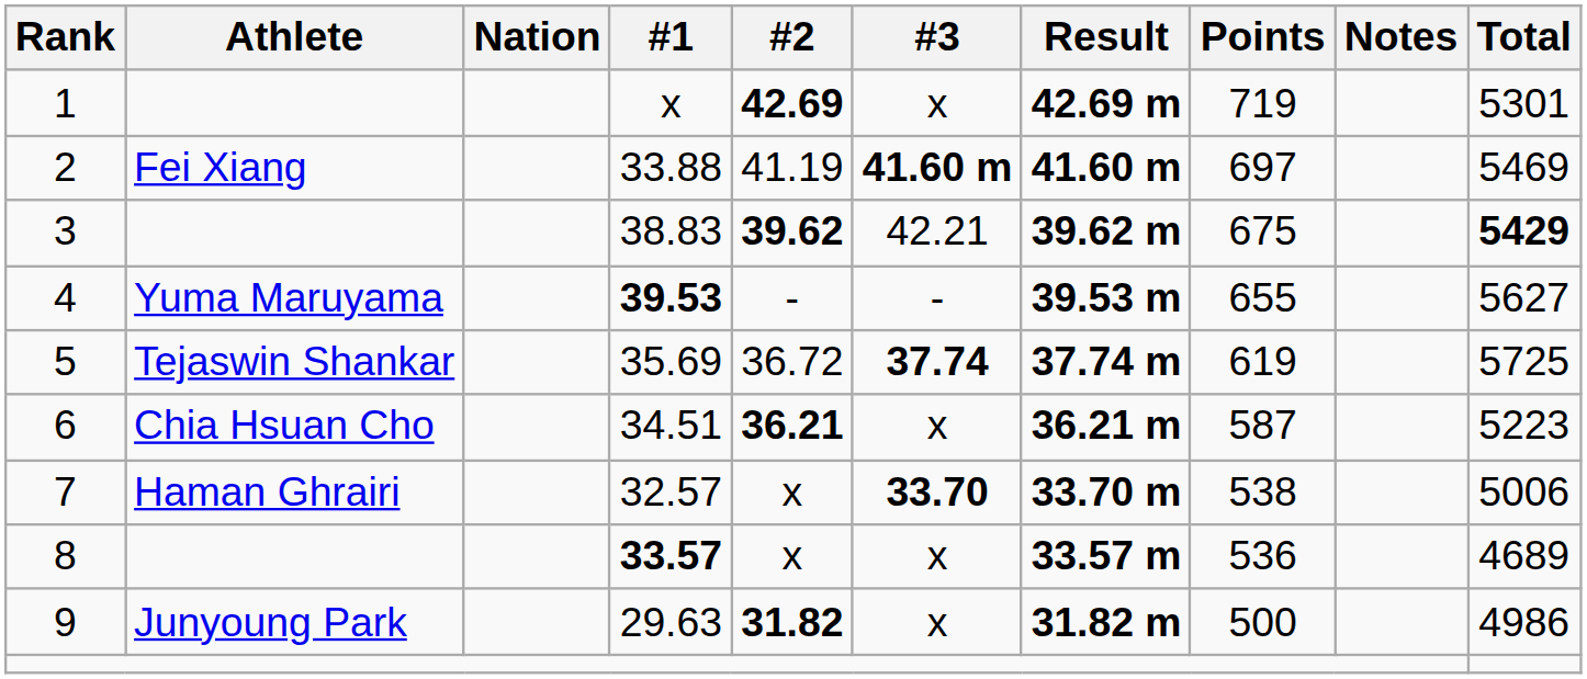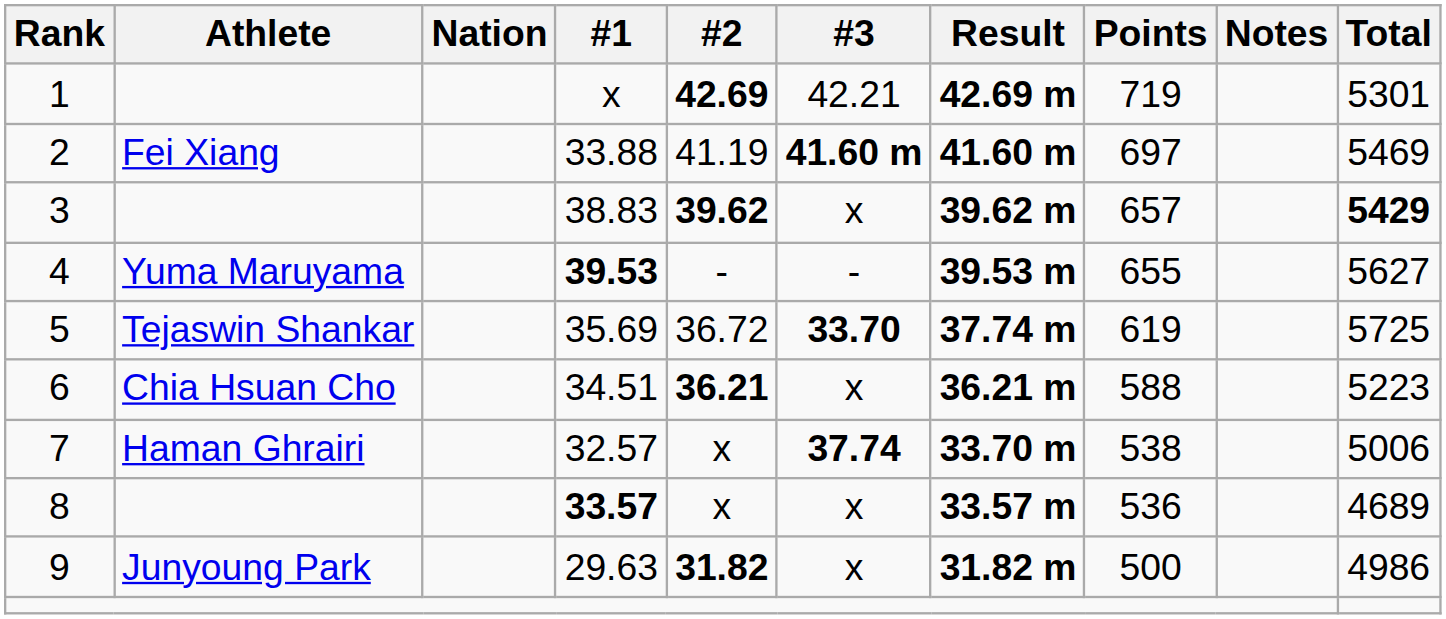 <table class="wikitable sortable" style="text-align:center;">
 <tr>
 <th scope="col" style="width: 10px;">Rank</th>
 <th scope="col">Athlete</th>
 <th scope="col">Nation</th>
 <th scope="col">#1</th>
 <th scope="col">#2</th>
 <th scope="col">#3</th>
 <th scope="col">Result</th>
 <th scope="col">Points</th>
 <th scope="col">Notes</th>
 <th scope="col">Total</th>
 </tr>
 <tr>
 <td>1</td>
 <td align="left"></td>
 <td align="left"></td>
 <td>x</td>
 <td><strong>42.69</strong></td>
-<td>x</td>
+<td>42.21</td>
 <td><strong>42.69 m</strong></td>
 <td>719</td>
 <td></td>
 <td>5301</td>
 </tr>
 <tr>
 <td>2</td>
 <td align="left"><a href='#'>Fei Xiang</a></td>
 <td align="left"></td>
 <td>33.88</td>
 <td>41.19</td>
 <td><strong>41.60 m</strong></td>
 <td><strong>41.60 m</strong></td>
 <td>697</td>
 <td></td>
 <td>5469</td>
 </tr>
 <tr>
 <td>3</td>
 <td align="left"></td>
 <td align="left"></td>
 <td>38.83</td>
 <td><strong>39.62</strong></td>
-<td>42.21</td>
+<td>x</td>
 <td><strong>39.62 m</strong></td>
-<td>675</td>
+<td>657</td>
 <td></td>
 <td><strong>5429</strong></td>
 </tr>
 <tr>
 <td>4</td>
 <td align="left"><a href='#'>Yuma Maruyama</a></td>
 <td align="left"></td>
 <td><strong>39.53</strong></td>
 <td>-</td>
 <td>-</td>
 <td><strong>39.53 m</strong></td>
 <td>655</td>
 <td></td>
 <td>5627</td>
 </tr>
 <tr>
 <td>5</td>
 <td align="left"><a href='#'>Tejaswin Shankar</a></td>
 <td align="left"></td>
 <td>35.69</td>
 <td>36.72</td>
-<td><strong>37.74</strong></td>
+<td><strong>33.70</strong></td>
 <td><strong>37.74 m</strong></td>
 <td>619</td>
 <td></td>
 <td>5725</td>
 </tr>
 <tr>
 <td>6</td>
 <td align="left"><a href='#'>Chia Hsuan Cho</a></td>
 <td align="left"></td>
 <td>34.51</td>
 <td><strong>36.21</strong></td>
 <td>x</td>
 <td><strong>36.21 m</strong></td>
-<td>587</td>
+<td>588</td>
 <td></td>
 <td>5223</td>
 </tr>
 <tr>
 <td>7</td>
 <td align="left"><a href='#'>Haman Ghrairi</a></td>
 <td align="left"></td>
 <td>32.57</td>
 <td>x</td>
-<td><strong>33.70</strong></td>
+<td><strong>37.74</strong></td>
 <td><strong>33.70 m</strong></td>
 <td>538</td>
 <td></td>
 <td>5006</td>
 </tr>
 <tr>
 <td>8</td>
 <td align="left"></td>
 <td align="left"></td>
 <td><strong>33.57</strong></td>
 <td>x</td>
 <td>x</td>
 <td><strong>33.57 m</strong></td>
 <td>536</td>
 <td></td>
 <td>4689</td>
 </tr>
 <tr>
 <td>9</td>
 <td align="left"><a href='#'>Junyoung Park</a></td>
 <td align="left"></td>
 <td>29.63</td>
 <td><strong>31.82</strong></td>
 <td>x</td>
 <td><strong>31.82 m</strong></td>
 <td>500</td>
 <td></td>
 <td>4986</td>
 </tr>
 <tr class="sortbottom">
 <td colspan="9"></td>
 </tr>
 </table>
